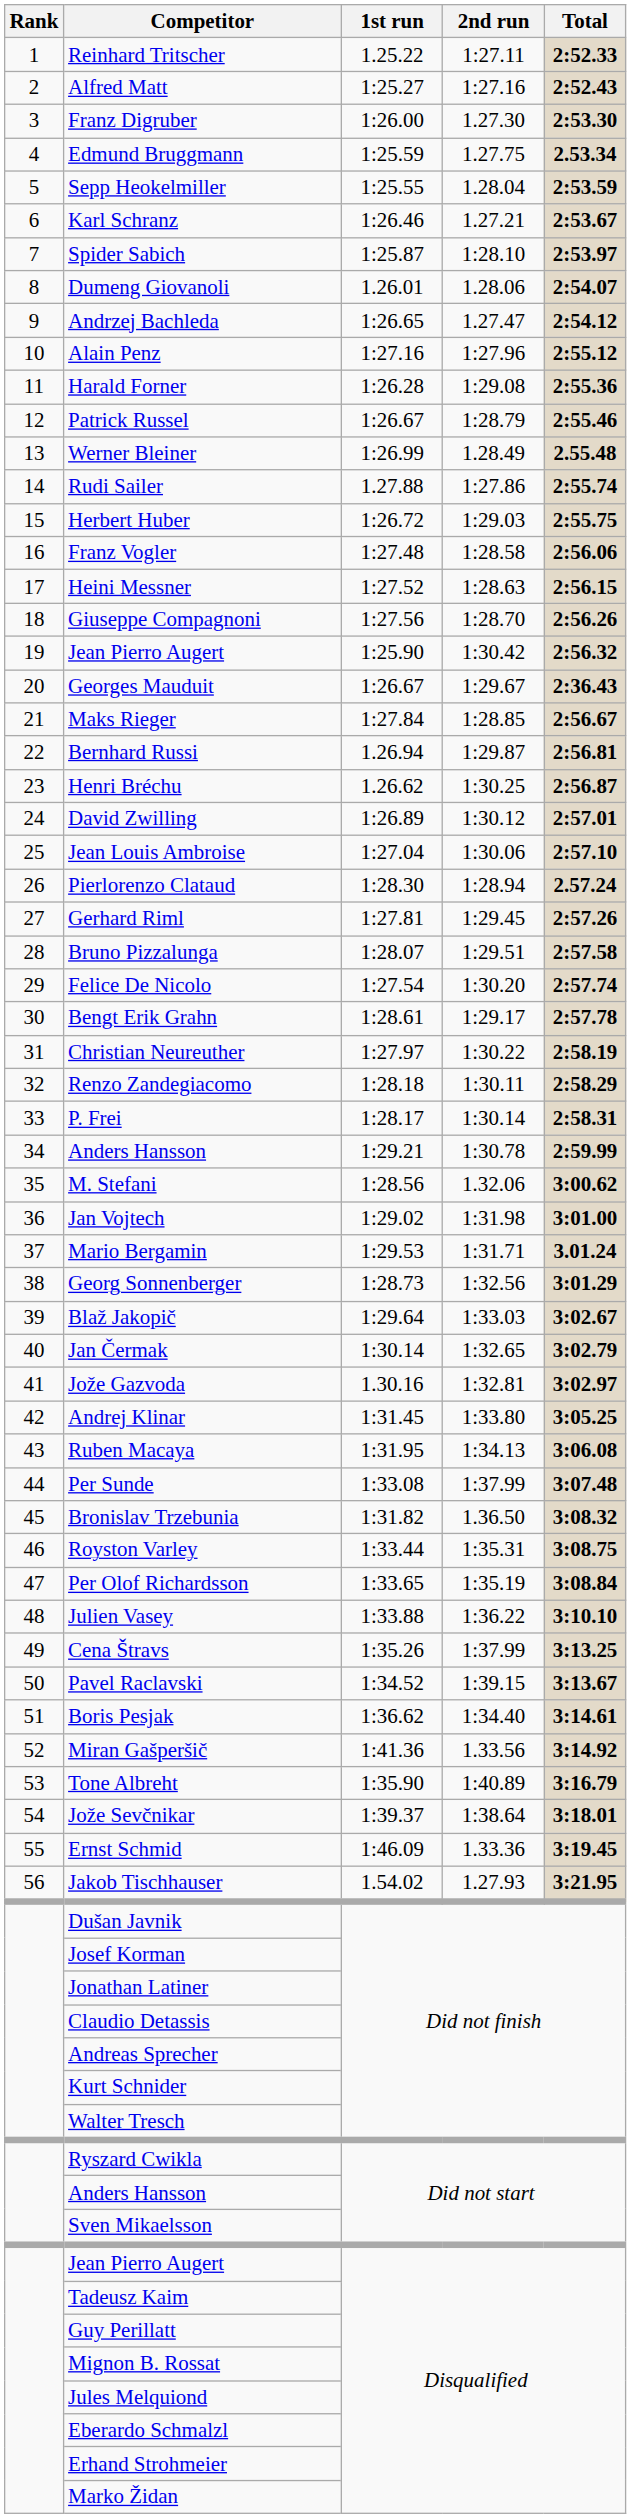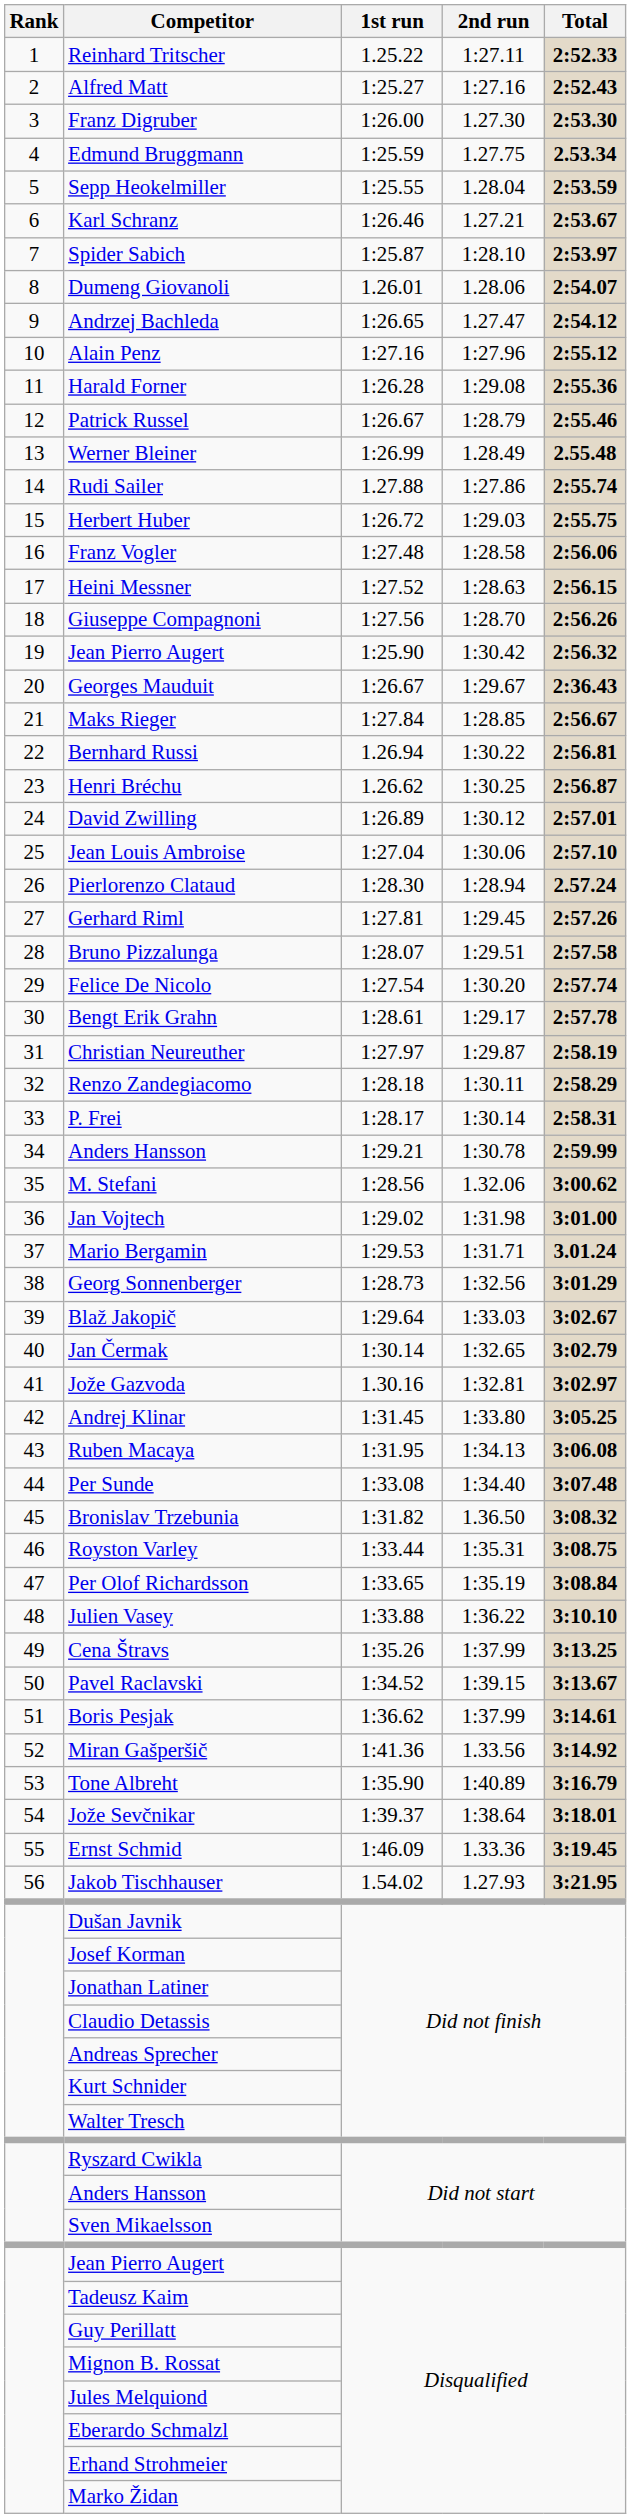 <table class="wikitable">
 <tr>
 <th width=15>Rank</th>
 <th width=205>Competitor</th>
 <th width=70 align=center>1st run</th>
 <th width=70>2nd run</th>
 <th width=55>Total</th>
 </tr>
 <tr>
 <td align=center>1</td>
 <td> <a href='#'>Reinhard Tritscher</a></td>
 <td align=center>1.25.22</td>
 <td align=center>1:27.11</td>
 <td align=center bgcolor=#E3DAC9><strong>2:52.33</strong></td>
 </tr>
 <tr>
 <td align=center>2</td>
 <td> <a href='#'>Alfred Matt</a></td>
 <td align=center>1:25.27</td>
 <td align=center>1:27.16</td>
 <td align=center bgcolor=#E3DAC9><strong>2:52.43</strong></td>
 </tr>
 <tr>
 <td align=center>3</td>
 <td> <a href='#'>Franz Digruber</a></td>
 <td align=center>1:26.00</td>
 <td align=center>1.27.30</td>
 <td align=center bgcolor=#E3DAC9><strong>2:53.30</strong></td>
 </tr>
 <tr>
 <td align=center>4</td>
 <td> <a href='#'>Edmund Bruggmann</a></td>
 <td align=center>1:25.59</td>
 <td align=center>1.27.75</td>
 <td align=center bgcolor=#E3DAC9><strong>2.53.34</strong></td>
 </tr>
 <tr>
 <td align=center>5</td>
 <td> <a href='#'>Sepp Heokelmiller</a></td>
 <td align=center>1:25.55</td>
 <td align=center>1.28.04</td>
 <td align=center bgcolor=#E3DAC9><strong>2:53.59</strong></td>
 </tr>
 <tr>
 <td align=center>6</td>
 <td> <a href='#'>Karl Schranz</a></td>
 <td align=center>1:26.46</td>
 <td align=center>1.27.21</td>
 <td align=center bgcolor=#E3DAC9><strong>2:53.67</strong></td>
 </tr>
 <tr>
 <td align=center>7</td>
 <td> <a href='#'>Spider Sabich</a></td>
 <td align=center>1:25.87</td>
 <td align=center>1:28.10</td>
 <td align=center bgcolor=#E3DAC9><strong>2:53.97</strong></td>
 </tr>
 <tr>
 <td align=center>8</td>
 <td> <a href='#'>Dumeng Giovanoli</a></td>
 <td align=center>1.26.01</td>
 <td align=center>1.28.06</td>
 <td align=center bgcolor=#E3DAC9><strong>2:54.07</strong></td>
 </tr>
 <tr>
 <td align=center>9</td>
 <td> <a href='#'>Andrzej Bachleda</a></td>
 <td align=center>1:26.65</td>
 <td align=center>1.27.47</td>
 <td align=center bgcolor=#E3DAC9><strong>2:54.12</strong></td>
 </tr>
 <tr>
 <td align=center>10</td>
 <td> <a href='#'>Alain Penz</a></td>
 <td align=center>1:27.16</td>
 <td align=center>1:27.96</td>
 <td align=center bgcolor=#E3DAC9><strong>2:55.12</strong></td>
 </tr>
 <tr>
 <td align=center>11</td>
 <td> <a href='#'>Harald Forner</a></td>
 <td align=center>1:26.28</td>
 <td align=center>1:29.08</td>
 <td align=center bgcolor=#E3DAC9><strong>2:55.36</strong></td>
 </tr>
 <tr>
 <td align=center>12</td>
 <td> <a href='#'>Patrick Russel</a></td>
 <td align=center>1:26.67</td>
 <td align=center>1:28.79</td>
 <td align=center bgcolor=#E3DAC9><strong>2:55.46</strong></td>
 </tr>
 <tr>
 <td align=center>13</td>
 <td> <a href='#'>Werner Bleiner</a></td>
 <td align=center>1:26.99</td>
 <td align=center>1.28.49</td>
 <td align=center bgcolor=#E3DAC9><strong>2.55.48</strong></td>
 </tr>
 <tr>
 <td align=center>14</td>
 <td> <a href='#'>Rudi Sailer</a></td>
 <td align=center>1.27.88</td>
 <td align=center>1:27.86</td>
 <td align=center bgcolor=#E3DAC9><strong>2:55.74</strong></td>
 </tr>
 <tr>
 <td align=center>15</td>
 <td> <a href='#'>Herbert Huber</a></td>
 <td align=center>1:26.72</td>
 <td align=center>1:29.03</td>
 <td align=center bgcolor=#E3DAC9><strong>2:55.75</strong></td>
 </tr>
 <tr>
 <td align=center>16</td>
 <td> <a href='#'>Franz Vogler</a></td>
 <td align=center>1:27.48</td>
 <td align=center>1:28.58</td>
 <td align=center bgcolor=#E3DAC9><strong>2:56.06</strong></td>
 </tr>
 <tr>
 <td align=center>17</td>
 <td> <a href='#'>Heini Messner</a></td>
 <td align=center>1:27.52</td>
 <td align=center>1:28.63</td>
 <td align=center bgcolor=#E3DAC9><strong>2:56.15</strong></td>
 </tr>
 <tr>
 <td align=center>18</td>
 <td> <a href='#'>Giuseppe Compagnoni</a></td>
 <td align=center>1:27.56</td>
 <td align=center>1:28.70</td>
 <td align=center bgcolor=#E3DAC9><strong>2:56.26</strong></td>
 </tr>
 <tr>
 <td align=center>19</td>
 <td> <a href='#'>Jean Pierro Augert</a></td>
 <td align=center>1:25.90</td>
 <td align=center>1:30.42</td>
 <td align=center bgcolor=#E3DAC9><strong>2:56.32</strong></td>
 </tr>
 <tr>
 <td align=center>20</td>
 <td> <a href='#'>Georges Mauduit</a></td>
 <td align=center>1:26.67</td>
 <td align=center>1:29.67</td>
 <td align=center bgcolor=#E3DAC9><strong>2:36.43</strong></td>
 </tr>
 <tr>
 <td align=center>21</td>
 <td> <a href='#'>Maks Rieger</a></td>
 <td align=center>1:27.84</td>
 <td align=center>1:28.85</td>
 <td align=center bgcolor=#E3DAC9><strong>2:56.67</strong></td>
 </tr>
 <tr>
 <td align=center>22</td>
 <td> <a href='#'>Bernhard Russi</a></td>
 <td align=center>1.26.94</td>
-<td align=center>1:29.87</td>
+<td align=center>1:30.22</td>
 <td align=center bgcolor=#E3DAC9><strong>2:56.81</strong></td>
 </tr>
 <tr>
 <td align=center>23</td>
 <td> <a href='#'>Henri Bréchu</a></td>
 <td align=center>1.26.62</td>
 <td align=center>1:30.25</td>
 <td align=center bgcolor=#E3DAC9><strong>2:56.87</strong></td>
 </tr>
 <tr>
 <td align=center>24</td>
 <td> <a href='#'>David Zwilling</a></td>
 <td align=center>1:26.89</td>
 <td align=center>1:30.12</td>
 <td align=center bgcolor=#E3DAC9><strong>2:57.01</strong></td>
 </tr>
 <tr>
 <td align=center>25</td>
 <td> <a href='#'>Jean Louis Ambroise</a></td>
 <td align=center>1:27.04</td>
 <td align=center>1:30.06</td>
 <td align=center bgcolor=#E3DAC9><strong>2:57.10</strong></td>
 </tr>
 <tr>
 <td align=center>26</td>
 <td> <a href='#'>Pierlorenzo Clataud</a></td>
 <td align=center>1:28.30</td>
 <td align=center>1:28.94</td>
 <td align=center bgcolor=#E3DAC9><strong>2.57.24</strong></td>
 </tr>
 <tr>
 <td align=center>27</td>
 <td> <a href='#'>Gerhard Riml</a></td>
 <td align=center>1:27.81</td>
 <td align=center>1:29.45</td>
 <td align=center bgcolor=#E3DAC9><strong>2:57.26</strong></td>
 </tr>
 <tr>
 <td align=center>28</td>
 <td> <a href='#'>Bruno Pizzalunga</a></td>
 <td align=center>1:28.07</td>
 <td align=center>1:29.51</td>
 <td align=center bgcolor=#E3DAC9><strong>2:57.58</strong></td>
 </tr>
 <tr>
 <td align=center>29</td>
 <td> <a href='#'>Felice De Nicolo</a></td>
 <td align=center>1:27.54</td>
 <td align=center>1:30.20</td>
 <td align=center bgcolor=#E3DAC9><strong>2:57.74</strong></td>
 </tr>
 <tr>
 <td align=center>30</td>
 <td> <a href='#'>Bengt Erik Grahn</a></td>
 <td align=center>1:28.61</td>
 <td align=center>1:29.17</td>
 <td align=center bgcolor=#E3DAC9><strong>2:57.78</strong></td>
 </tr>
 <tr>
 <td align=center>31</td>
 <td> <a href='#'>Christian Neureuther</a></td>
 <td align=center>1:27.97</td>
-<td align=center>1:30.22</td>
+<td align=center>1:29.87</td>
 <td align=center bgcolor=#E3DAC9><strong>2:58.19</strong></td>
 </tr>
 <tr>
 <td align=center>32</td>
 <td> <a href='#'>Renzo Zandegiacomo</a></td>
 <td align=center>1:28.18</td>
 <td align=center>1:30.11</td>
 <td align=center bgcolor=#E3DAC9><strong>2:58.29</strong></td>
 </tr>
 <tr>
 <td align=center>33</td>
 <td> <a href='#'>P. Frei</a></td>
 <td align=center>1:28.17</td>
 <td align=center>1:30.14</td>
 <td align=center bgcolor=#E3DAC9><strong>2:58.31</strong></td>
 </tr>
 <tr>
 <td align=center>34</td>
 <td> <a href='#'>Anders Hansson</a></td>
 <td align=center>1:29.21</td>
 <td align=center>1:30.78</td>
 <td align=center bgcolor=#E3DAC9><strong>2:59.99</strong></td>
 </tr>
 <tr>
 <td align=center>35</td>
 <td> <a href='#'>M. Stefani</a></td>
 <td align=center>1:28.56</td>
 <td align=center>1.32.06</td>
 <td align=center bgcolor=#E3DAC9><strong>3:00.62</strong></td>
 </tr>
 <tr>
 <td align=center>36</td>
 <td> <a href='#'>Jan Vojtech</a></td>
 <td align=center>1:29.02</td>
 <td align=center>1:31.98</td>
 <td align=center bgcolor=#E3DAC9><strong>3:01.00</strong></td>
 </tr>
 <tr>
 <td align=center>37</td>
 <td> <a href='#'>Mario Bergamin</a></td>
 <td align=center>1:29.53</td>
 <td align=center>1:31.71</td>
 <td align=center bgcolor=#E3DAC9><strong>3.01.24</strong></td>
 </tr>
 <tr>
 <td align=center>38</td>
 <td> <a href='#'>Georg Sonnenberger</a></td>
 <td align=center>1:28.73</td>
 <td align=center>1:32.56</td>
 <td align=center bgcolor=#E3DAC9><strong>3:01.29</strong></td>
 </tr>
 <tr>
 <td align=center>39</td>
 <td> <a href='#'>Blaž Jakopič</a></td>
 <td align=center>1:29.64</td>
 <td align=center>1:33.03</td>
 <td align=center bgcolor=#E3DAC9><strong>3:02.67</strong></td>
 </tr>
 <tr>
 <td align=center>40</td>
 <td> <a href='#'>Jan Čermak</a></td>
 <td align=center>1:30.14</td>
 <td align=center>1:32.65</td>
 <td align=center bgcolor=#E3DAC9><strong>3:02.79</strong></td>
 </tr>
 <tr>
 <td align=center>41</td>
 <td> <a href='#'>Jože Gazvoda</a></td>
 <td align=center>1.30.16</td>
 <td align=center>1:32.81</td>
 <td align=center bgcolor=#E3DAC9><strong>3:02.97</strong></td>
 </tr>
 <tr>
 <td align=center>42</td>
 <td> <a href='#'>Andrej Klinar</a></td>
 <td align=center>1:31.45</td>
 <td align=center>1:33.80</td>
 <td align=center bgcolor=#E3DAC9><strong>3:05.25</strong></td>
 </tr>
 <tr>
 <td align=center>43</td>
 <td> <a href='#'>Ruben Macaya</a></td>
 <td align=center>1:31.95</td>
 <td align=center>1:34.13</td>
 <td align=center bgcolor=#E3DAC9><strong>3:06.08</strong></td>
 </tr>
 <tr>
 <td align=center>44</td>
 <td> <a href='#'>Per Sunde</a></td>
 <td align=center>1:33.08</td>
-<td align=center>1:37.99</td>
+<td align=center>1:34.40</td>
 <td align=center bgcolor=#E3DAC9><strong>3:07.48</strong></td>
 </tr>
 <tr>
 <td align=center>45</td>
 <td> <a href='#'>Bronislav Trzebunia</a></td>
 <td align=center>1:31.82</td>
 <td align=center>1.36.50</td>
 <td align=center bgcolor=#E3DAC9><strong>3:08.32</strong></td>
 </tr>
 <tr>
 <td align=center>46</td>
 <td> <a href='#'>Royston Varley</a></td>
 <td align=center>1:33.44</td>
 <td align=center>1:35.31</td>
 <td align=center bgcolor=#E3DAC9><strong>3:08.75</strong></td>
 </tr>
 <tr>
 <td align=center>47</td>
 <td> <a href='#'>Per Olof Richardsson</a></td>
 <td align=center>1:33.65</td>
 <td align=center>1:35.19</td>
 <td align=center bgcolor=#E3DAC9><strong>3:08.84</strong></td>
 </tr>
 <tr>
 <td align=center>48</td>
 <td> <a href='#'>Julien Vasey</a></td>
 <td align=center>1:33.88</td>
 <td align=center>1:36.22</td>
 <td align=center bgcolor=#E3DAC9><strong>3:10.10</strong></td>
 </tr>
 <tr>
 <td align=center>49</td>
 <td> <a href='#'>Cena Štravs</a></td>
 <td align=center>1:35.26</td>
 <td align=center>1:37.99</td>
 <td align=center bgcolor=#E3DAC9><strong>3:13.25</strong></td>
 </tr>
 <tr>
 <td align=center>50</td>
 <td> <a href='#'>Pavel Raclavski</a></td>
 <td align=center>1:34.52</td>
 <td align=center>1:39.15</td>
 <td align=center bgcolor=#E3DAC9><strong>3:13.67</strong></td>
 </tr>
 <tr>
 <td align=center>51</td>
 <td> <a href='#'>Boris Pesjak</a></td>
 <td align=center>1:36.62</td>
-<td align=center>1:34.40</td>
+<td align=center>1:37.99</td>
 <td align=center bgcolor=#E3DAC9><strong>3:14.61</strong></td>
 </tr>
 <tr>
 <td align=center>52</td>
 <td> <a href='#'>Miran Gašperšič</a></td>
 <td align=center>1:41.36</td>
 <td align=center>1.33.56</td>
 <td align=center bgcolor=#E3DAC9><strong>3:14.92</strong></td>
 </tr>
 <tr>
 <td align=center>53</td>
 <td> <a href='#'>Tone Albreht</a></td>
 <td align=center>1:35.90</td>
 <td align=center>1:40.89</td>
 <td align=center bgcolor=#E3DAC9><strong>3:16.79</strong></td>
 </tr>
 <tr>
 <td align=center>54</td>
 <td> <a href='#'>Jože Sevčnikar</a></td>
 <td align=center>1:39.37</td>
 <td align=center>1:38.64</td>
 <td align=center bgcolor=#E3DAC9><strong>3:18.01</strong></td>
 </tr>
 <tr>
 <td align=center>55</td>
 <td> <a href='#'>Ernst Schmid</a></td>
 <td align=center>1:46.09</td>
 <td align=center>1.33.36</td>
 <td align=center bgcolor=#E3DAC9><strong>3:19.45</strong></td>
 </tr>
 <tr>
 <td align=center>56</td>
 <td> <a href='#'>Jakob Tischhauser</a></td>
 <td align=center>1.54.02</td>
 <td align=center>1.27.93</td>
 <td align=center bgcolor=#E3DAC9><strong>3:21.95</strong></td>
 </tr>
 <tr>
 <td rowspan=7 style="border-top-width:5px"></td>
 <td style="border-top-width:5px"> <a href='#'>Dušan Javnik</a></td>
 <td style="border-top-width:5px" align=center colspan=3 rowspan=7><em>Did not finish</em></td>
 </tr>
 <tr  >
 <td> <a href='#'>Josef Korman</a> 	  	 </td>
 </tr>
 <tr>
 <td> <a href='#'>Jonathan Latiner</a> 	  	 </td>
 </tr>
 <tr>
 <td> <a href='#'>Claudio Detassis</a> 	  	 </td>
 </tr>
 <tr>
 <td> <a href='#'>Andreas Sprecher</a> 	 	  	 </td>
 </tr>
 <tr>
 <td> <a href='#'>Kurt Schnider</a> 		  	 </td>
 </tr>
 <tr>
 <td> <a href='#'>Walter Tresch</a></td>
 </tr>
 <tr>
 <td rowspan=3 style="border-top-width:5px"></td>
 <td style="border-top-width:5px"> <a href='#'>Ryszard Cwikla</a></td>
 <td style="border-top-width:5px" align=center colspan=3 rowspan=3><em>Did not start</em> </td>
 </tr>
 <tr>
 <td> <a href='#'>Anders Hansson</a>  	 	  	 </td>
 </tr>
 <tr>
 <td> <a href='#'>Sven Mikaelsson</a></td>
 </tr>
 <tr>
 <td rowspan=8 style="border-top-width:5px"></td>
 <td style="border-top-width:5px"> <a href='#'>Jean Pierro Augert</a></td>
 <td style="border-top-width:5px" align=center colspan=3 rowspan=8><em>Disqualified</em>  	  	 </td>
 </tr>
 <tr>
 <td> <a href='#'>Tadeusz Kaim</a> 	  	 </td>
 </tr>
 <tr>
 <td> <a href='#'>Guy Perillatt</a>  	 </td>
 </tr>
 <tr>
 <td> <a href='#'>Mignon B. Rossat</a>  	 </td>
 </tr>
 <tr>
 <td> <a href='#'>Jules Melquiond</a>	  	 </td>
 </tr>
 <tr>
 <td> <a href='#'>Eberardo Schmalzl</a>	  	 </td>
 </tr>
 <tr>
 <td> <a href='#'>Erhand Strohmeier</a>  	 </td>
 </tr>
 <tr>
 <td> <a href='#'>Marko Židan</a></td>
 </tr>
 </table>
